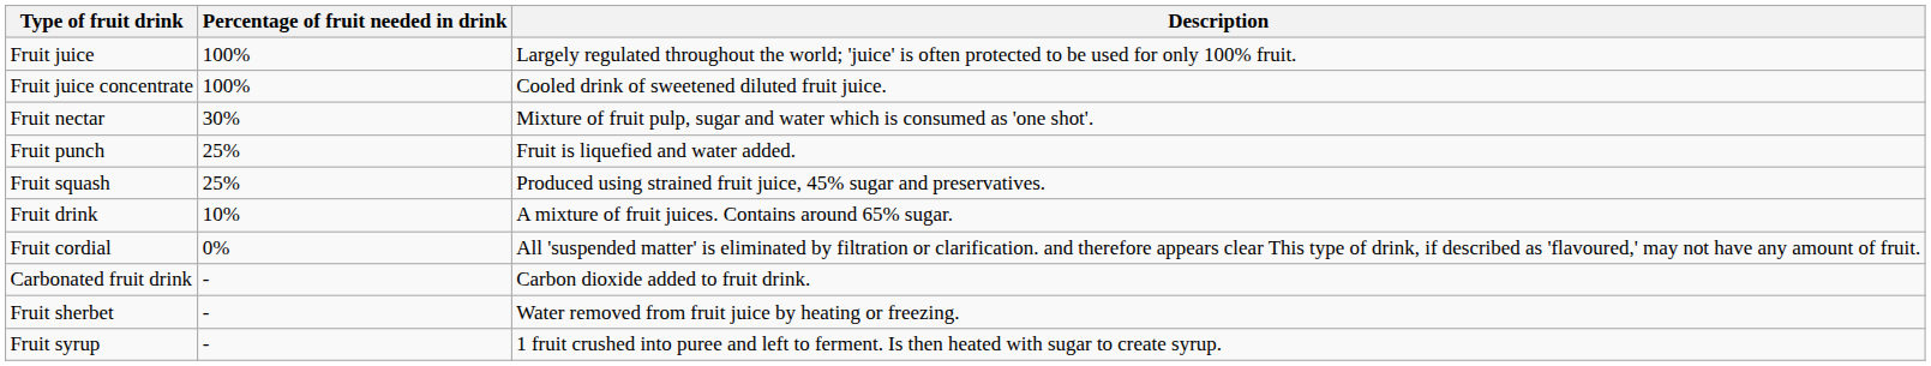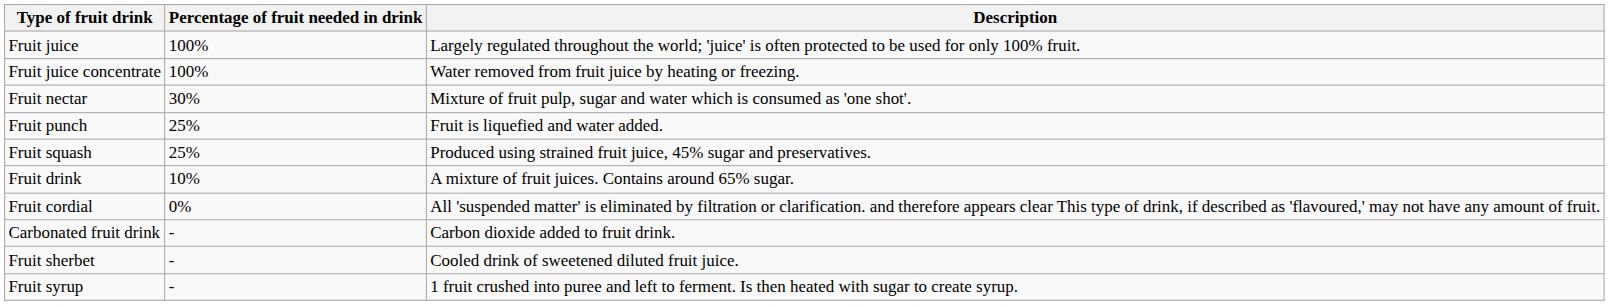 <table class="wikitable">
 <tr>
 <th>Type of fruit drink </th>
 <th>Percentage of fruit needed in drink</th>
 <th>Description</th>
 </tr>
 <tr>
 <td>Fruit juice</td>
 <td>100%</td>
 <td>Largely regulated throughout the world; 'juice' is often protected to be used for only 100% fruit.</td>
 </tr>
 <tr>
 <td>Fruit juice concentrate</td>
 <td>100%</td>
-<td>Cooled drink of sweetened diluted fruit juice.</td>
+<td>Water removed from fruit juice by heating or freezing.</td>
 </tr>
 <tr>
 <td>Fruit nectar</td>
 <td>30%</td>
 <td>Mixture of fruit pulp, sugar and water which is consumed as 'one shot'.</td>
 </tr>
 <tr>
 <td>Fruit punch</td>
 <td>25%</td>
 <td>Fruit is liquefied and water added.</td>
 </tr>
 <tr>
 <td>Fruit squash</td>
 <td>25%</td>
 <td>Produced using strained fruit juice, 45% sugar and preservatives.</td>
 </tr>
 <tr>
 <td>Fruit drink</td>
 <td>10%</td>
 <td>A mixture of fruit juices. Contains around 65% sugar.</td>
 </tr>
 <tr>
 <td>Fruit cordial</td>
 <td>0%</td>
 <td>All 'suspended matter' is eliminated by filtration or clarification. and therefore appears clear This type of drink, if described as 'flavoured,' may not have any amount of fruit.</td>
 </tr>
 <tr>
 <td>Carbonated fruit drink</td>
 <td>-</td>
 <td>Carbon dioxide added to fruit drink.</td>
 </tr>
 <tr>
 <td>Fruit sherbet</td>
 <td>-</td>
-<td>Water removed from fruit juice by heating or freezing.</td>
+<td>Cooled drink of sweetened diluted fruit juice.</td>
 </tr>
 <tr>
 <td>Fruit syrup</td>
 <td>-</td>
 <td>1 fruit crushed into puree and left to ferment. Is then heated with sugar to create syrup.</td>
 </tr>
 </table>
